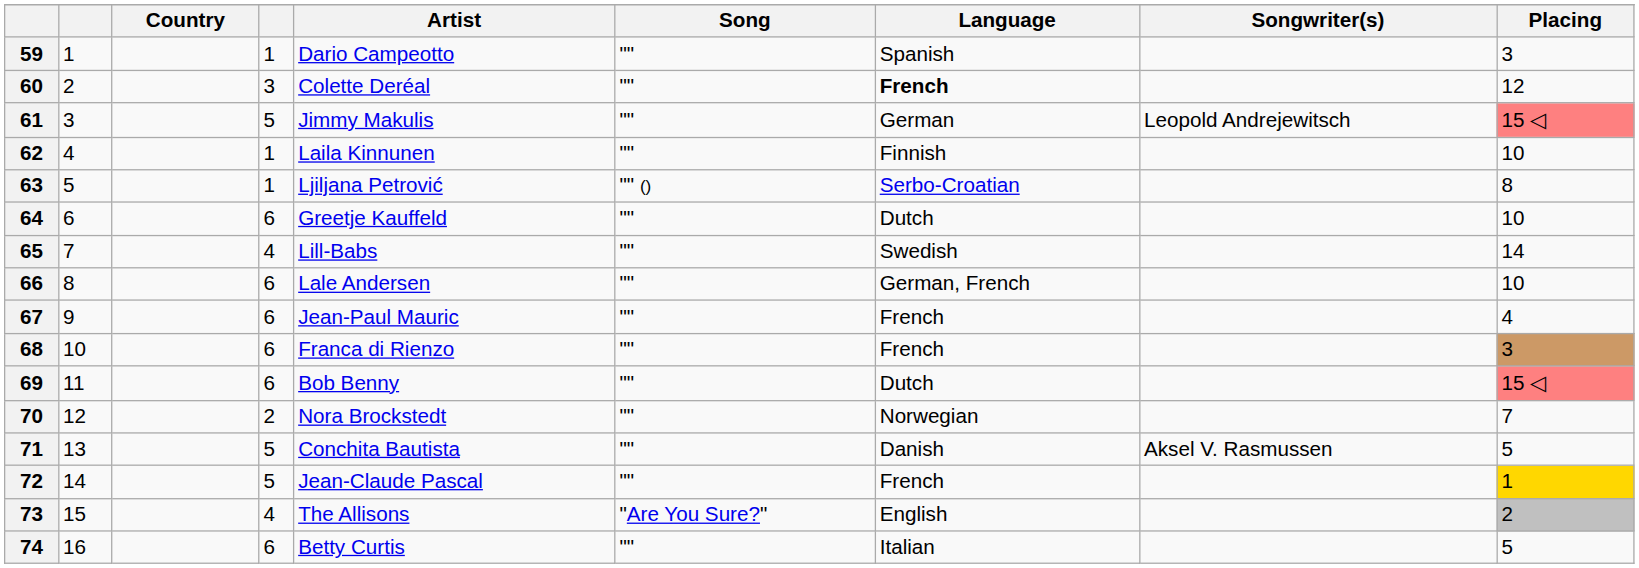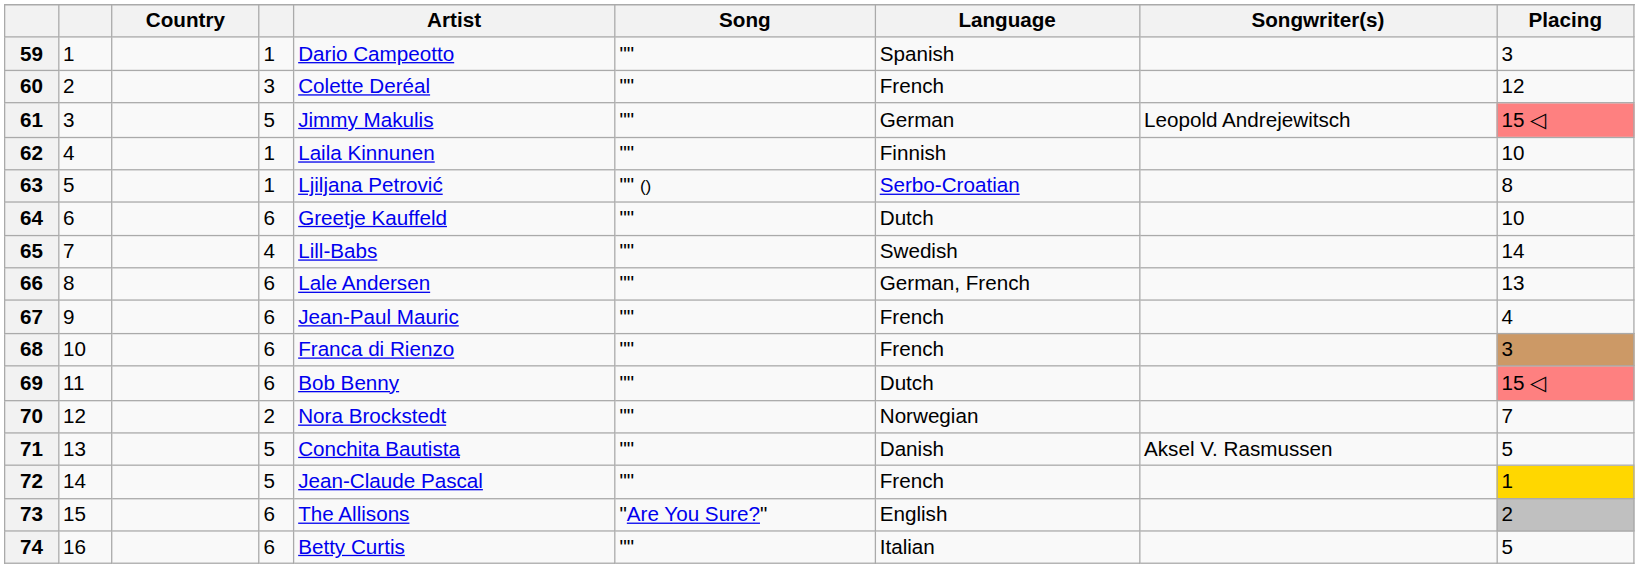 <table class="wikitable plainrowheaders" style="width:100%">
 <tr>
 </tr>
 <tr>
 <th scope="col"></th>
 <th scope="col"></th>
 <th scope="col">Country</th>
 <th scope="col"></th>
 <th scope="col">Artist</th>
 <th scope="col">Song</th>
 <th scope="col">Language</th>
 <th scope="col">Songwriter(s)</th>
 <th scope="col">Placing</th>
 </tr>
 <tr>
 <th scope="row">59</th>
 <td>1</td>
 <td></td>
 <td>1</td>
 <td><a href='#'>Dario Campeotto</a></td>
 <td>""</td>
 <td>Spanish</td>
 <td></td>
 <td>3</td>
 </tr>
 <tr>
 <th scope="row">60</th>
 <td>2</td>
 <td></td>
 <td>3</td>
 <td><a href='#'>Colette Deréal</a></td>
 <td>""</td>
-<td><strong>French</strong></td>
+<td>French</td>
 <td></td>
 <td>12</td>
 </tr>
 <tr>
 <th scope="row">61</th>
 <td>3</td>
 <td></td>
 <td>5</td>
 <td><a href='#'>Jimmy Makulis</a></td>
 <td>""</td>
 <td>German</td>
 <td>Leopold Andrejewitsch</td>
 <td bgcolor="#FE8080">15 ◁</td>
 </tr>
 <tr>
 <th scope="row">62</th>
 <td>4</td>
 <td></td>
 <td>1</td>
 <td><a href='#'>Laila Kinnunen</a></td>
 <td>""</td>
 <td>Finnish</td>
 <td></td>
 <td>10</td>
 </tr>
 <tr>
 <th scope="row">63</th>
 <td>5</td>
 <td></td>
 <td>1</td>
 <td><a href='#'>Ljiljana Petrović</a></td>
 <td>"" <small>()</small></td>
 <td><a href='#'>Serbo-Croatian</a></td>
 <td></td>
 <td>8</td>
 </tr>
 <tr>
 <th scope="row">64</th>
 <td>6</td>
 <td></td>
 <td>6</td>
 <td><a href='#'>Greetje Kauffeld</a></td>
 <td>""</td>
 <td>Dutch</td>
 <td></td>
 <td>10</td>
 </tr>
 <tr>
 <th scope="row">65</th>
 <td>7</td>
 <td></td>
 <td>4</td>
 <td><a href='#'>Lill-Babs</a></td>
 <td>""</td>
 <td>Swedish</td>
 <td></td>
 <td>14</td>
 </tr>
 <tr>
 <th scope="row">66</th>
 <td>8</td>
 <td></td>
 <td>6</td>
 <td><a href='#'>Lale Andersen</a></td>
 <td>""</td>
 <td>German, French</td>
 <td></td>
-<td>10</td>
+<td>13</td>
 </tr>
 <tr>
 <th scope="row">67</th>
 <td>9</td>
 <td></td>
 <td>6</td>
 <td><a href='#'>Jean-Paul Mauric</a></td>
 <td>""</td>
 <td>French</td>
 <td></td>
 <td>4</td>
 </tr>
 <tr>
 <th scope="row">68</th>
 <td>10</td>
 <td></td>
 <td>6</td>
 <td><a href='#'>Franca di Rienzo</a></td>
 <td>""</td>
 <td>French</td>
 <td></td>
 <td bgcolor="#C96">3</td>
 </tr>
 <tr>
 <th scope="row">69</th>
 <td>11</td>
 <td></td>
 <td>6</td>
 <td><a href='#'>Bob Benny</a></td>
 <td>""</td>
 <td>Dutch</td>
 <td></td>
 <td bgcolor="#FE8080">15 ◁</td>
 </tr>
 <tr>
 <th scope="row">70</th>
 <td>12</td>
 <td></td>
 <td>2</td>
 <td><a href='#'>Nora Brockstedt</a></td>
 <td>""</td>
 <td>Norwegian</td>
 <td></td>
 <td>7</td>
 </tr>
 <tr>
 <th scope="row">71</th>
 <td>13</td>
 <td></td>
 <td>5</td>
 <td><a href='#'>Conchita Bautista</a></td>
 <td>""</td>
 <td>Danish</td>
 <td>Aksel V. Rasmussen</td>
 <td>5</td>
 </tr>
 <tr>
 <th scope="row">72</th>
 <td>14</td>
 <td></td>
 <td>5</td>
 <td><a href='#'>Jean-Claude Pascal</a></td>
 <td>""</td>
 <td>French</td>
 <td></td>
 <td bgcolor="gold">1</td>
 </tr>
 <tr>
 <th scope="row">73</th>
 <td>15</td>
 <td></td>
-<td>4</td>
+<td>6</td>
 <td><a href='#'>The Allisons</a></td>
 <td>"<a href='#'>Are You Sure?</a>"</td>
 <td>English</td>
 <td></td>
 <td bgcolor="silver">2</td>
 </tr>
 <tr>
 <th scope="row">74</th>
 <td>16</td>
 <td></td>
 <td>6</td>
 <td><a href='#'>Betty Curtis</a></td>
 <td>""</td>
 <td>Italian</td>
 <td></td>
 <td>5</td>
 </tr>
 </table>
